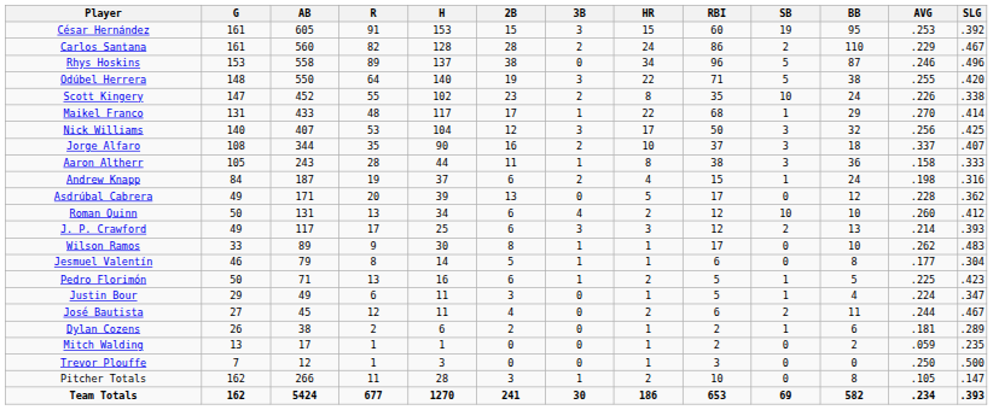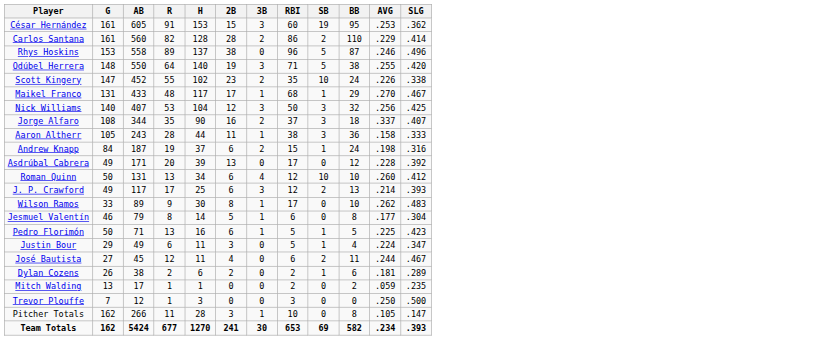 <table class=wikitable style="text-align:center">
 <tr>
 <th bgcolor=#DDDDFF; width="20%">Player</th>
 <th bgcolor=#DDDDFF; width="7%">G</th>
 <th bgcolor=#DDDDFF; width="7%">AB</th>
 <th bgcolor=#DDDDFF; width="7%">R</th>
 <th bgcolor=#DDDDFF; width="7%">H</th>
 <th bgcolor=#DDDDFF; width="7%">2B</th>
 <th bgcolor=#DDDDFF; width="7%">3B</th>
-<th bgcolor=#DDDDFF; width="7%">HR</th>
 <th bgcolor=#DDDDFF; width="7%">RBI</th>
 <th bgcolor=#DDDDFF; width="7%">SB</th>
 <th bgcolor=#DDDDFF; width="7%">BB</th>
 <th bgcolor=#DDDDFF; width="7%">AVG</th>
 <th bgcolor=#DDDDFF; width="7%">SLG</th>
 </tr>
 <tr>
 <td><a href='#'>César Hernández</a></td>
 <td>161</td>
 <td>605</td>
 <td>91</td>
 <td>153</td>
 <td>15</td>
 <td>3</td>
-<td>15</td>
 <td>60</td>
 <td>19</td>
 <td>95</td>
 <td>.253</td>
-<td>.392</td>
+<td>.362</td>
 </tr>
 <tr>
 <td><a href='#'>Carlos Santana</a></td>
 <td>161</td>
 <td>560</td>
 <td>82</td>
 <td>128</td>
 <td>28</td>
 <td>2</td>
-<td>24</td>
 <td>86</td>
 <td>2</td>
 <td>110</td>
 <td>.229</td>
-<td>.467</td>
+<td>.414</td>
 </tr>
 <tr>
 <td><a href='#'>Rhys Hoskins</a></td>
 <td>153</td>
 <td>558</td>
 <td>89</td>
 <td>137</td>
 <td>38</td>
 <td>0</td>
-<td>34</td>
 <td>96</td>
 <td>5</td>
 <td>87</td>
 <td>.246</td>
 <td>.496</td>
 </tr>
 <tr>
 <td><a href='#'>Odúbel Herrera</a></td>
 <td>148</td>
 <td>550</td>
 <td>64</td>
 <td>140</td>
 <td>19</td>
 <td>3</td>
-<td>22</td>
 <td>71</td>
 <td>5</td>
 <td>38</td>
 <td>.255</td>
 <td>.420</td>
 </tr>
 <tr>
 <td><a href='#'>Scott Kingery</a></td>
 <td>147</td>
 <td>452</td>
 <td>55</td>
 <td>102</td>
 <td>23</td>
 <td>2</td>
-<td>8</td>
 <td>35</td>
 <td>10</td>
 <td>24</td>
 <td>.226</td>
 <td>.338</td>
 </tr>
 <tr>
 <td><a href='#'>Maikel Franco</a></td>
 <td>131</td>
 <td>433</td>
 <td>48</td>
 <td>117</td>
 <td>17</td>
 <td>1</td>
-<td>22</td>
 <td>68</td>
 <td>1</td>
 <td>29</td>
 <td>.270</td>
-<td>.414</td>
+<td>.467</td>
 </tr>
 <tr>
 <td><a href='#'>Nick Williams</a></td>
 <td>140</td>
 <td>407</td>
 <td>53</td>
 <td>104</td>
 <td>12</td>
 <td>3</td>
-<td>17</td>
 <td>50</td>
 <td>3</td>
 <td>32</td>
 <td>.256</td>
 <td>.425</td>
 </tr>
 <tr>
 <td><a href='#'>Jorge Alfaro</a></td>
 <td>108</td>
 <td>344</td>
 <td>35</td>
 <td>90</td>
 <td>16</td>
 <td>2</td>
-<td>10</td>
 <td>37</td>
 <td>3</td>
 <td>18</td>
 <td>.337</td>
 <td>.407</td>
 </tr>
 <tr>
 <td><a href='#'>Aaron Altherr</a></td>
 <td>105</td>
 <td>243</td>
 <td>28</td>
 <td>44</td>
 <td>11</td>
 <td>1</td>
-<td>8</td>
 <td>38</td>
 <td>3</td>
 <td>36</td>
 <td>.158</td>
 <td>.333</td>
 </tr>
 <tr>
 <td><a href='#'>Andrew Knapp</a></td>
 <td>84</td>
 <td>187</td>
 <td>19</td>
 <td>37</td>
 <td>6</td>
 <td>2</td>
-<td>4</td>
 <td>15</td>
 <td>1</td>
 <td>24</td>
 <td>.198</td>
 <td>.316</td>
 </tr>
 <tr>
 <td><a href='#'>Asdrúbal Cabrera</a></td>
 <td>49</td>
 <td>171</td>
 <td>20</td>
 <td>39</td>
 <td>13</td>
 <td>0</td>
-<td>5</td>
 <td>17</td>
 <td>0</td>
 <td>12</td>
 <td>.228</td>
-<td>.362</td>
+<td>.392</td>
 </tr>
 <tr>
 <td><a href='#'>Roman Quinn</a></td>
 <td>50</td>
 <td>131</td>
 <td>13</td>
 <td>34</td>
 <td>6</td>
 <td>4</td>
-<td>2</td>
 <td>12</td>
 <td>10</td>
 <td>10</td>
 <td>.260</td>
 <td>.412</td>
 </tr>
 <tr>
 <td><a href='#'>J. P. Crawford</a></td>
 <td>49</td>
 <td>117</td>
 <td>17</td>
 <td>25</td>
 <td>6</td>
-<td>3</td>
 <td>3</td>
 <td>12</td>
 <td>2</td>
 <td>13</td>
 <td>.214</td>
 <td>.393</td>
 </tr>
 <tr>
 <td><a href='#'>Wilson Ramos</a></td>
 <td>33</td>
 <td>89</td>
 <td>9</td>
 <td>30</td>
 <td>8</td>
 <td>1</td>
-<td>1</td>
 <td>17</td>
 <td>0</td>
 <td>10</td>
 <td>.262</td>
 <td>.483</td>
 </tr>
 <tr>
 <td><a href='#'>Jesmuel Valentín</a></td>
 <td>46</td>
 <td>79</td>
 <td>8</td>
 <td>14</td>
 <td>5</td>
-<td>1</td>
 <td>1</td>
 <td>6</td>
 <td>0</td>
 <td>8</td>
 <td>.177</td>
 <td>.304</td>
 </tr>
 <tr>
 <td><a href='#'>Pedro Florimón</a></td>
 <td>50</td>
 <td>71</td>
 <td>13</td>
 <td>16</td>
 <td>6</td>
 <td>1</td>
-<td>2</td>
 <td>5</td>
 <td>1</td>
 <td>5</td>
 <td>.225</td>
 <td>.423</td>
 </tr>
 <tr>
 <td><a href='#'>Justin Bour</a></td>
 <td>29</td>
 <td>49</td>
 <td>6</td>
 <td>11</td>
 <td>3</td>
 <td>0</td>
-<td>1</td>
 <td>5</td>
 <td>1</td>
 <td>4</td>
 <td>.224</td>
 <td>.347</td>
 </tr>
 <tr>
 <td><a href='#'>José Bautista</a></td>
 <td>27</td>
 <td>45</td>
 <td>12</td>
 <td>11</td>
 <td>4</td>
 <td>0</td>
-<td>2</td>
 <td>6</td>
 <td>2</td>
 <td>11</td>
 <td>.244</td>
 <td>.467</td>
 </tr>
 <tr>
 <td><a href='#'>Dylan Cozens</a></td>
 <td>26</td>
 <td>38</td>
 <td>2</td>
 <td>6</td>
 <td>2</td>
 <td>0</td>
-<td>1</td>
 <td>2</td>
 <td>1</td>
 <td>6</td>
 <td>.181</td>
 <td>.289</td>
 </tr>
 <tr>
 <td><a href='#'>Mitch Walding</a></td>
 <td>13</td>
 <td>17</td>
 <td>1</td>
 <td>1</td>
 <td>0</td>
 <td>0</td>
-<td>1</td>
 <td>2</td>
 <td>0</td>
 <td>2</td>
 <td>.059</td>
 <td>.235</td>
 </tr>
 <tr>
 <td><a href='#'>Trevor Plouffe</a></td>
 <td>7</td>
 <td>12</td>
 <td>1</td>
 <td>3</td>
 <td>0</td>
 <td>0</td>
-<td>1</td>
 <td>3</td>
 <td>0</td>
 <td>0</td>
 <td>.250</td>
 <td>.500</td>
 </tr>
 <tr>
 <td>Pitcher Totals</td>
 <td>162</td>
 <td>266</td>
 <td>11</td>
 <td>28</td>
 <td>3</td>
 <td>1</td>
-<td>2</td>
 <td>10</td>
 <td>0</td>
 <td>8</td>
 <td>.105</td>
 <td>.147</td>
 </tr>
 <tr>
 <td><strong>Team Totals</strong></td>
 <td><strong>162</strong></td>
 <td><strong>5424</strong></td>
 <td><strong>677</strong></td>
 <td><strong>1270</strong></td>
 <td><strong>241</strong></td>
 <td><strong>30</strong></td>
-<td><strong>186</strong></td>
 <td><strong>653</strong></td>
 <td><strong>69</strong></td>
 <td><strong>582</strong></td>
 <td><strong>.234</strong></td>
 <td><strong>.393</strong></td>
 </tr>
 </table>
